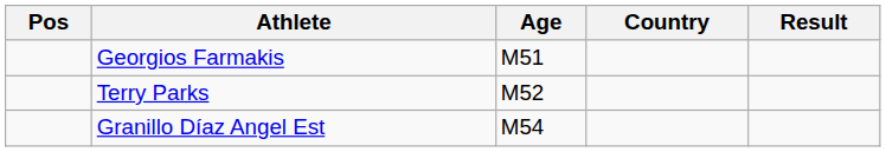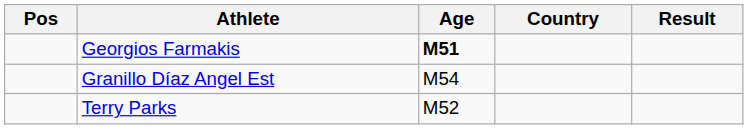 <table class="wikitable"  style="text-align:center; width:50%;">
 <tr>
 <th>Pos</th>
 <th>Athlete</th>
 <th>Age</th>
 <th>Country</th>
 <th>Result</th>
 </tr>
 <tr>
 <td align=center></td>
 <td align=left><a href='#'>Georgios Farmakis</a></td>
-<td align=left>M51</td>
+<td align=left><strong>M51</strong></td>
+<td align=left></td>
+<td></td>
+</tr>
+<tr>
+<td align=center></td>
+<td align=left><a href='#'>Granillo Díaz Angel Est</a></td>
+<td align=left>M54</td>
 <td align=left></td>
 <td></td>
 </tr>
 <tr>
 <td align=center></td>
 <td align=left><a href='#'>Terry Parks</a></td>
 <td align=left>M52</td>
 <td align=left></td>
 <td></td>
 </tr>
-<tr>
-<td align=center></td>
-<td align=left><a href='#'>Granillo Díaz Angel Est</a></td>
-<td align=left>M54</td>
-<td align=left></td>
-<td></td>
-</tr>
 </table>
